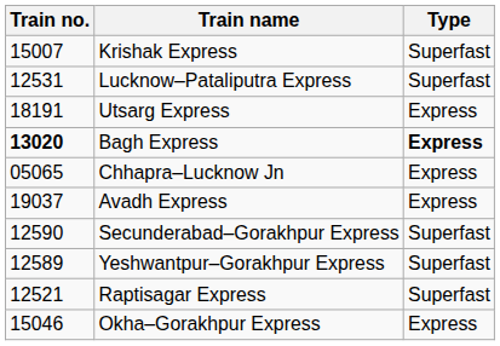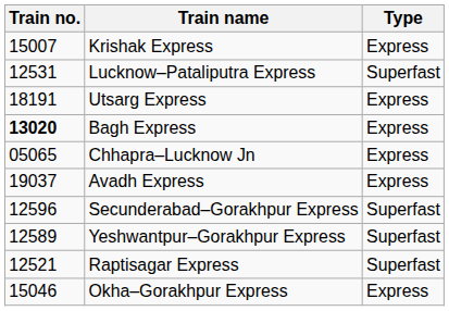 <table class="wikitable sortable">
 <tr>
 <th>Train no.</th>
 <th>Train name</th>
 <th>Type</th>
 </tr>
 <tr>
 <td>15007</td>
 <td>Krishak Express</td>
-<td>Superfast</td>
+<td>Express</td>
 </tr>
 <tr>
 <td>12531</td>
 <td>Lucknow–Pataliputra Express</td>
 <td>Superfast</td>
 </tr>
 <tr>
 <td>18191</td>
 <td>Utsarg Express</td>
 <td>Express</td>
 </tr>
 <tr>
 <td><strong>13020</strong></td>
 <td>Bagh Express</td>
-<td><strong>Express</strong></td>
+<td>Express</td>
 </tr>
 <tr>
 <td>05065</td>
 <td>Chhapra–Lucknow Jn</td>
 <td>Express</td>
 </tr>
 <tr>
 <td>19037</td>
 <td>Avadh Express</td>
 <td>Express</td>
 </tr>
 <tr>
-<td>12590</td>
+<td>12596</td>
 <td>Secunderabad–Gorakhpur Express</td>
 <td>Superfast</td>
 </tr>
 <tr>
 <td>12589</td>
 <td>Yeshwantpur–Gorakhpur Express</td>
 <td>Superfast</td>
 </tr>
 <tr>
 <td>12521</td>
 <td>Raptisagar Express</td>
 <td>Superfast</td>
 </tr>
 <tr>
 <td>15046</td>
 <td>Okha–Gorakhpur Express</td>
 <td>Express</td>
 </tr>
 </table>
